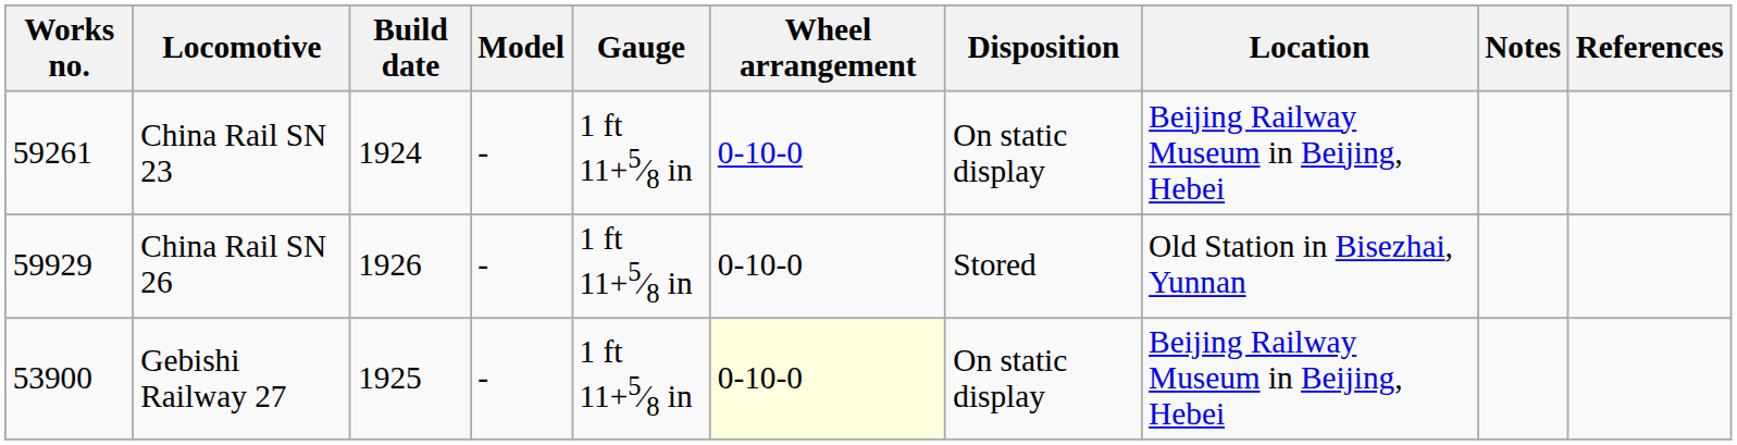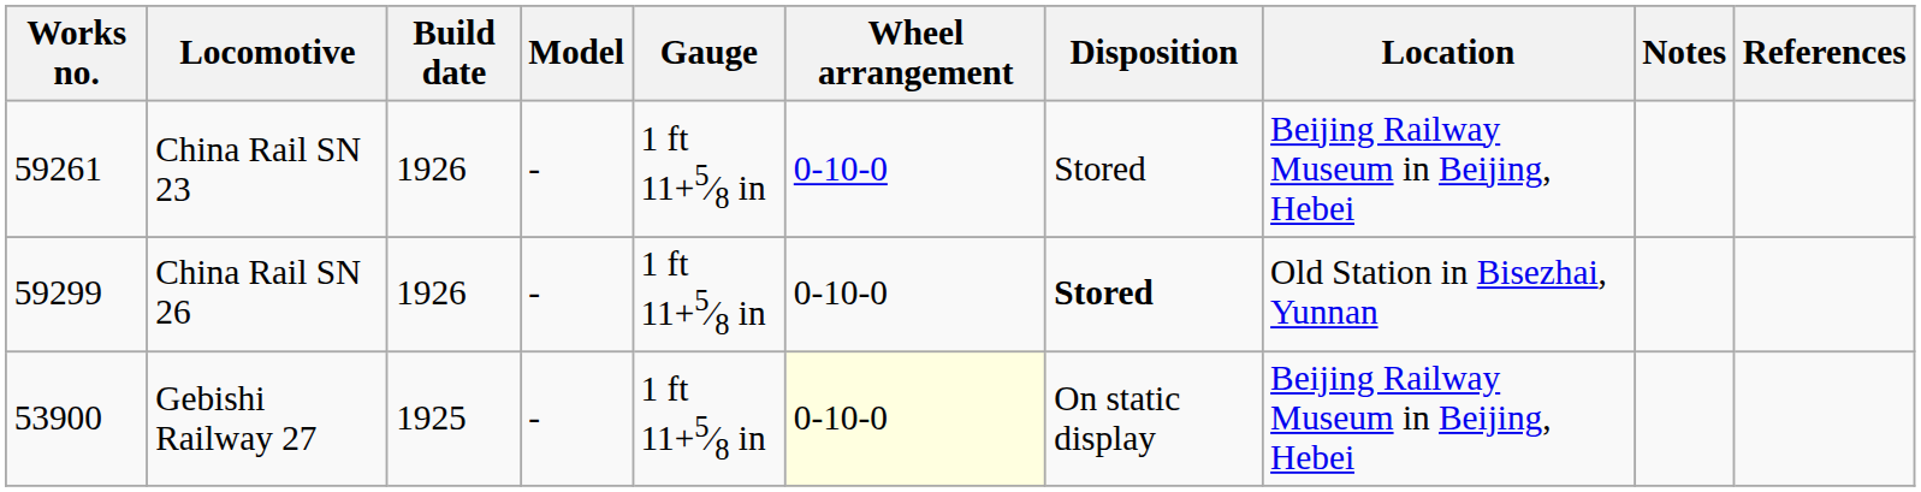 <table class="wikitable">
 <tr>
 <th>Works no.</th>
 <th>Locomotive</th>
 <th>Build date</th>
 <th>Model</th>
 <th>Gauge</th>
 <th>Wheel arrangement</th>
 <th>Disposition</th>
 <th>Location</th>
 <th>Notes</th>
 <th>References</th>
 </tr>
 <tr>
 <td>59261</td>
 <td>China Rail SN 23</td>
-<td>1924</td>
+<td>1926</td>
 <td>-</td>
 <td>1 ft 11+<sup>5</sup>⁄<sub>8</sub> in</td>
 <td><a href='#'>0-10-0</a></td>
-<td>On static display</td>
+<td>Stored</td>
 <td><a href='#'>Beijing Railway Museum</a> in <a href='#'>Beijing</a>, <a href='#'>Hebei</a></td>
 <td></td>
 <td></td>
 </tr>
 <tr>
-<td>59929</td>
+<td>59299</td>
 <td>China Rail SN 26</td>
 <td>1926</td>
 <td>-</td>
 <td>1 ft 11+<sup>5</sup>⁄<sub>8</sub> in</td>
 <td>0-10-0</td>
-<td>Stored</td>
+<td><strong>Stored</strong></td>
 <td>Old Station in <a href='#'>Bisezhai</a>, <a href='#'>Yunnan</a></td>
 <td></td>
 <td></td>
 </tr>
 <tr>
 <td>53900</td>
 <td>Gebishi Railway 27</td>
 <td>1925</td>
 <td>-</td>
 <td>1 ft 11+<sup>5</sup>⁄<sub>8</sub> in</td>
 <td style="background: lightyellow;">0-10-0</td>
 <td>On static display</td>
 <td><a href='#'>Beijing Railway Museum</a> in <a href='#'>Beijing</a>, <a href='#'>Hebei</a></td>
 <td></td>
 <td></td>
 </tr>
 </table>
